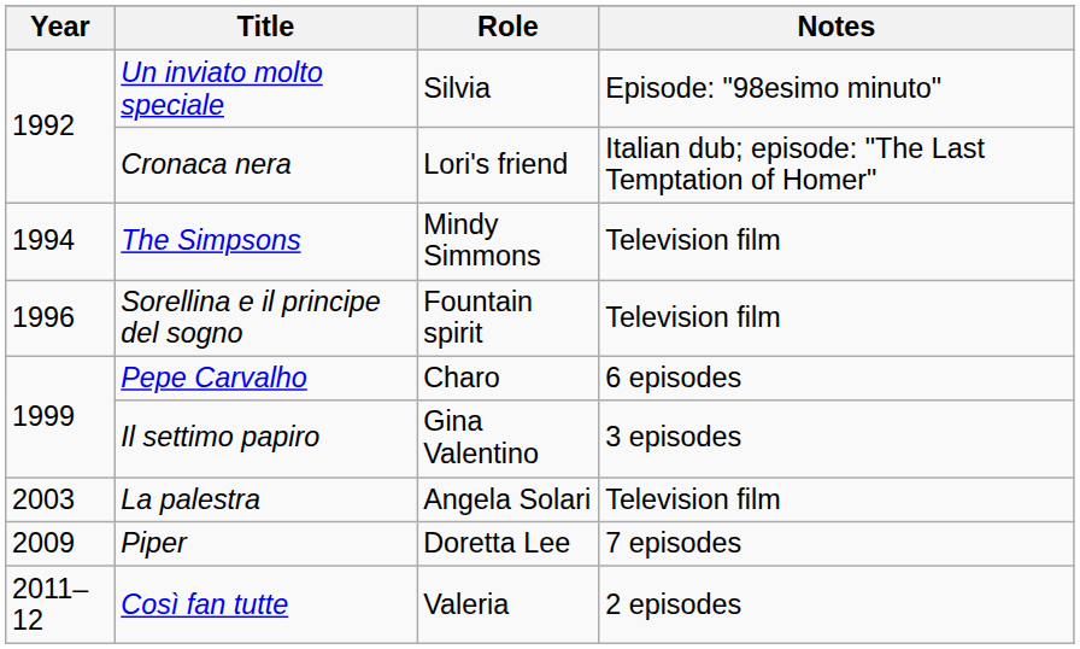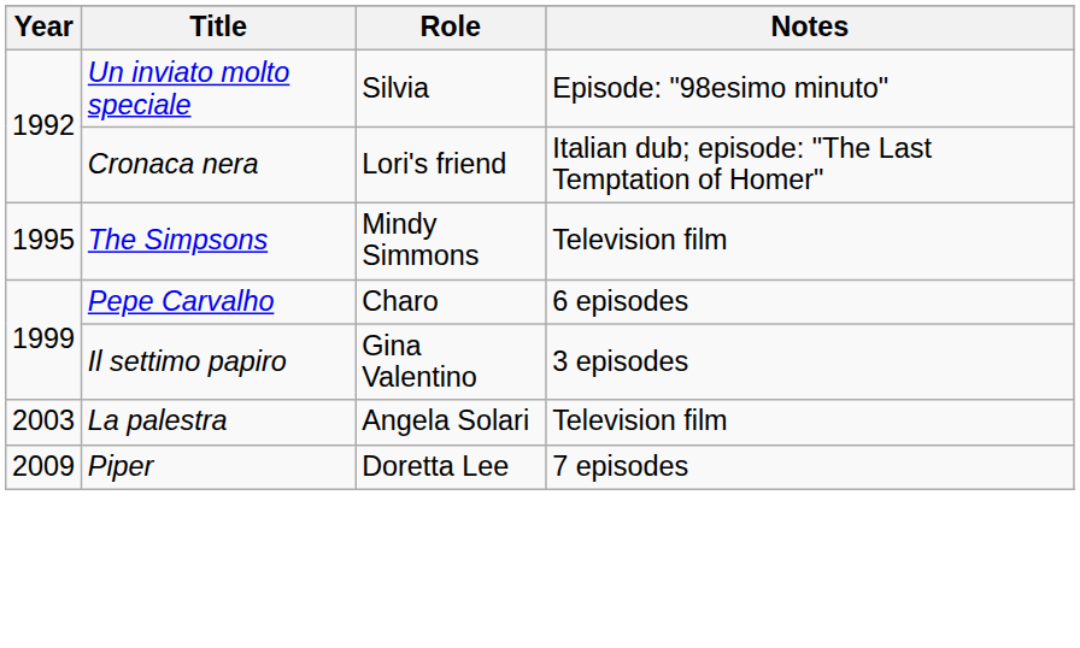 <table class="wikitable">
 <tr>
 </tr>
 <tr>
 <th>Year</th>
 <th>Title</th>
 <th>Role</th>
 <th>Notes</th>
 </tr>
 <tr>
 <td rowspan="2">1992</td>
 <td><em><a href='#'>Un inviato molto speciale</a></em></td>
 <td>Silvia</td>
 <td>Episode: "98esimo minuto"</td>
 </tr>
 <tr>
 <td><em>Cronaca nera</em></td>
 <td>Lori's friend</td>
 <td>Italian dub; episode: "The Last Temptation of Homer"</td>
 </tr>
 <tr>
-<td>1994</td>
+<td>1995</td>
 <td><em><a href='#'>The Simpsons</a></em></td>
 <td>Mindy Simmons</td>
-<td>Television film</td>
-</tr>
-<tr>
-<td>1996</td>
-<td><em>Sorellina e il principe del sogno</em></td>
-<td>Fountain spirit</td>
 <td>Television film</td>
 </tr>
 <tr>
 <td rowspan="2">1999</td>
 <td><em><a href='#'>Pepe Carvalho</a></em></td>
 <td>Charo</td>
 <td>6 episodes</td>
 </tr>
 <tr>
 <td><em>Il settimo papiro</em></td>
 <td>Gina Valentino</td>
 <td>3 episodes</td>
 </tr>
 <tr>
 <td>2003</td>
 <td><em>La palestra</em></td>
 <td>Angela Solari</td>
 <td>Television film</td>
 </tr>
 <tr>
 <td>2009</td>
 <td><em>Piper</em></td>
 <td>Doretta Lee</td>
 <td>7 episodes</td>
 </tr>
-<tr>
-<td>2011–12</td>
-<td><em><a href='#'>Così fan tutte</a></em></td>
-<td>Valeria</td>
-<td>2 episodes</td>
-</tr>
 </table>
